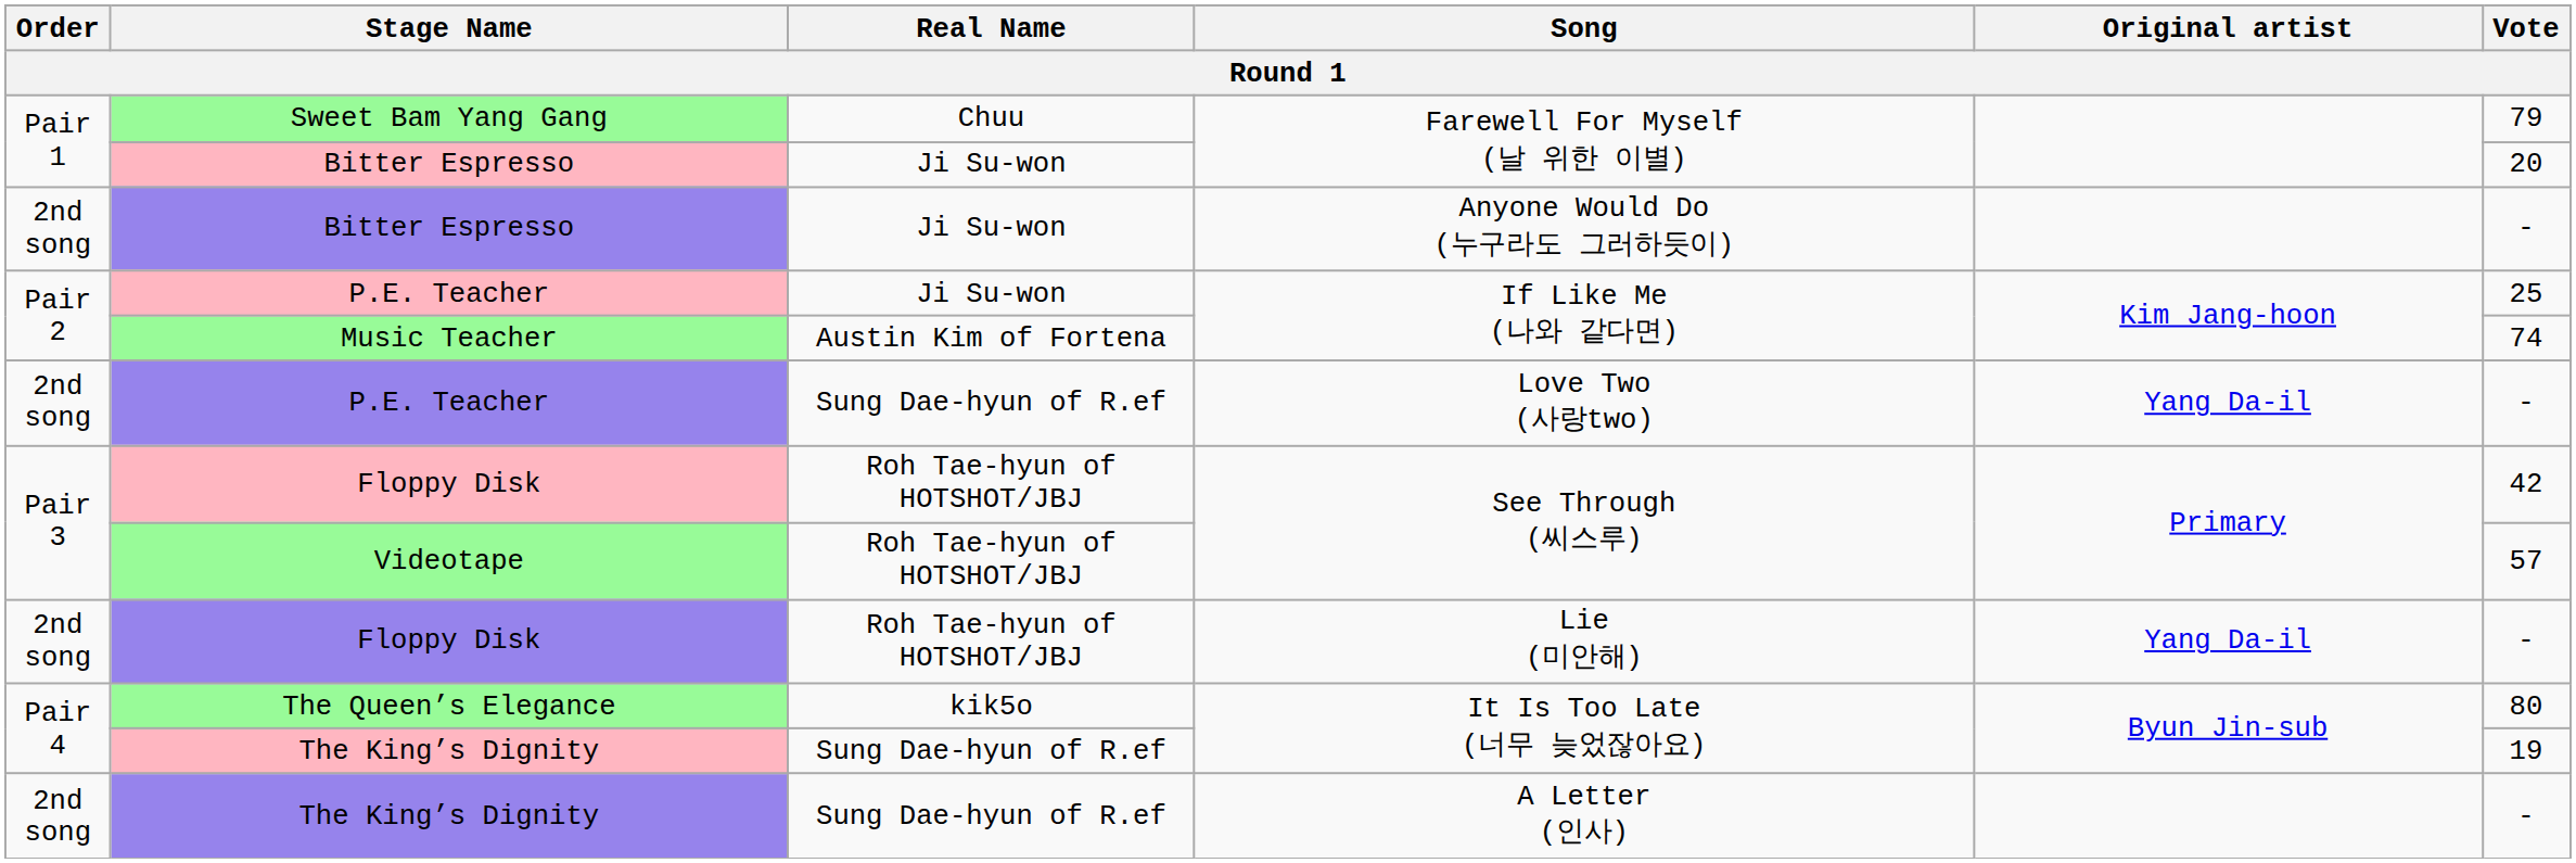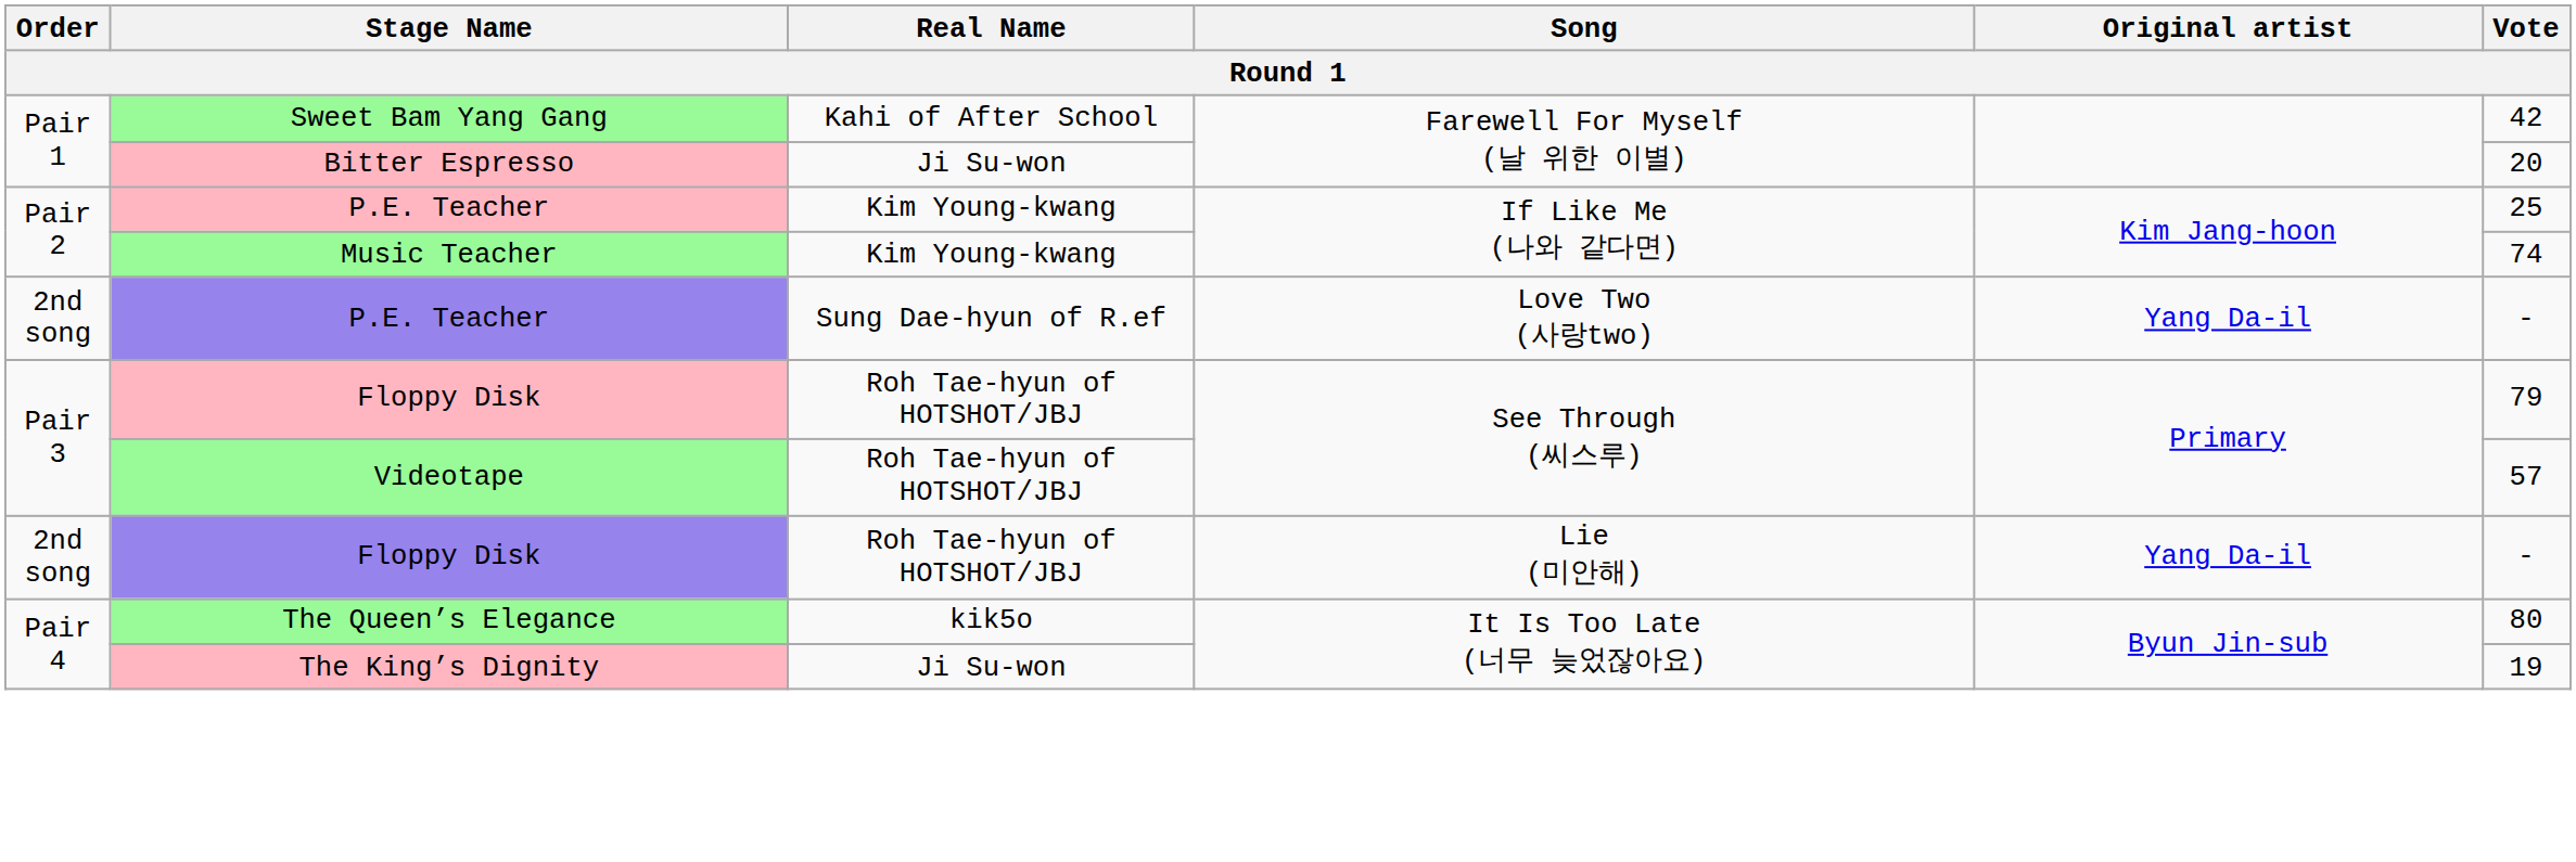 <table class="wikitable" style="text-align:center; width:95%;">
 <tr>
 <th style="width:1%;">Order</th>
 <th style="width:20%;">Stage Name</th>
 <th style="width:12%;">Real Name</th>
 <th style="width:23%;">Song</th>
 <th style="width:15%;">Original artist</th>
 <th style="width:1%;">Vote</th>
 </tr>
 <tr>
 <th colspan=6>Round 1</th>
 </tr>
 <tr>
 <td rowspan=2>Pair 1</td>
 <td bgcolor="palegreen">Sweet Bam Yang Gang</td>
-<td>Chuu</td>
+<td>Kahi of After School</td>
 <td rowspan=2>Farewell For Myself<br>(날 위한 이별)</td>
 <td rowspan=2></td>
-<td>79</td>
+<td>42</td>
 </tr>
 <tr>
 <td bgcolor="lightpink">Bitter Espresso</td>
 <td>Ji Su-won</td>
 <td>20</td>
 </tr>
 <tr>
-<td>2nd song</td>
-<td bgcolor="#9683EC">Bitter Espresso</td>
-<td>Ji Su-won</td>
-<td>Anyone Would Do<br>(누구라도 그러하듯이)</td>
-<td></td>
-<td>-</td>
-</tr>
-<tr>
 <td rowspan=2>Pair 2</td>
 <td bgcolor="lightpink">P.E. Teacher</td>
-<td>Ji Su-won</td>
+<td>Kim Young-kwang</td>
 <td rowspan=2>If Like Me<br>(나와 같다면)</td>
 <td rowspan=2><a href='#'>Kim Jang-hoon</a></td>
 <td>25</td>
 </tr>
 <tr>
 <td bgcolor="palegreen">Music Teacher</td>
-<td>Austin Kim of Fortena</td>
+<td>Kim Young-kwang</td>
 <td>74</td>
 </tr>
 <tr>
 <td>2nd song</td>
 <td bgcolor="#9683EC">P.E. Teacher</td>
 <td>Sung Dae-hyun of R.ef</td>
 <td>Love Two<br>(사랑two)</td>
 <td><a href='#'>Yang Da-il</a></td>
 <td>-</td>
 </tr>
 <tr>
 <td rowspan=2>Pair 3</td>
 <td bgcolor="lightpink">Floppy Disk</td>
 <td>Roh Tae-hyun of HOTSHOT/JBJ</td>
 <td rowspan=2>See Through<br>(씨스루)</td>
 <td rowspan=2><a href='#'>Primary</a></td>
-<td>42</td>
+<td>79</td>
 </tr>
 <tr>
 <td bgcolor="palegreen">Videotape</td>
 <td>Roh Tae-hyun of HOTSHOT/JBJ</td>
 <td>57</td>
 </tr>
 <tr>
 <td>2nd song</td>
 <td bgcolor="#9683EC">Floppy Disk</td>
 <td>Roh Tae-hyun of HOTSHOT/JBJ</td>
 <td>Lie<br>(미안해)</td>
 <td><a href='#'>Yang Da-il</a></td>
 <td>-</td>
 </tr>
 <tr>
 <td rowspan=2>Pair 4</td>
 <td bgcolor="palegreen">The Queen’s Elegance</td>
 <td>kik5o</td>
 <td rowspan=2>It Is Too Late<br>(너무 늦었잖아요)</td>
 <td rowspan=2><a href='#'>Byun Jin-sub</a></td>
 <td>80</td>
 </tr>
 <tr>
 <td bgcolor="lightpink">The King’s Dignity</td>
-<td>Sung Dae-hyun of R.ef</td>
+<td>Ji Su-won</td>
 <td>19</td>
 </tr>
-<tr>
-<td>2nd song</td>
-<td bgcolor="#9683EC">The King’s Dignity</td>
-<td>Sung Dae-hyun of R.ef</td>
-<td>A Letter<br>(인사)</td>
-<td></td>
-<td>-</td>
-</tr>
 </table>
